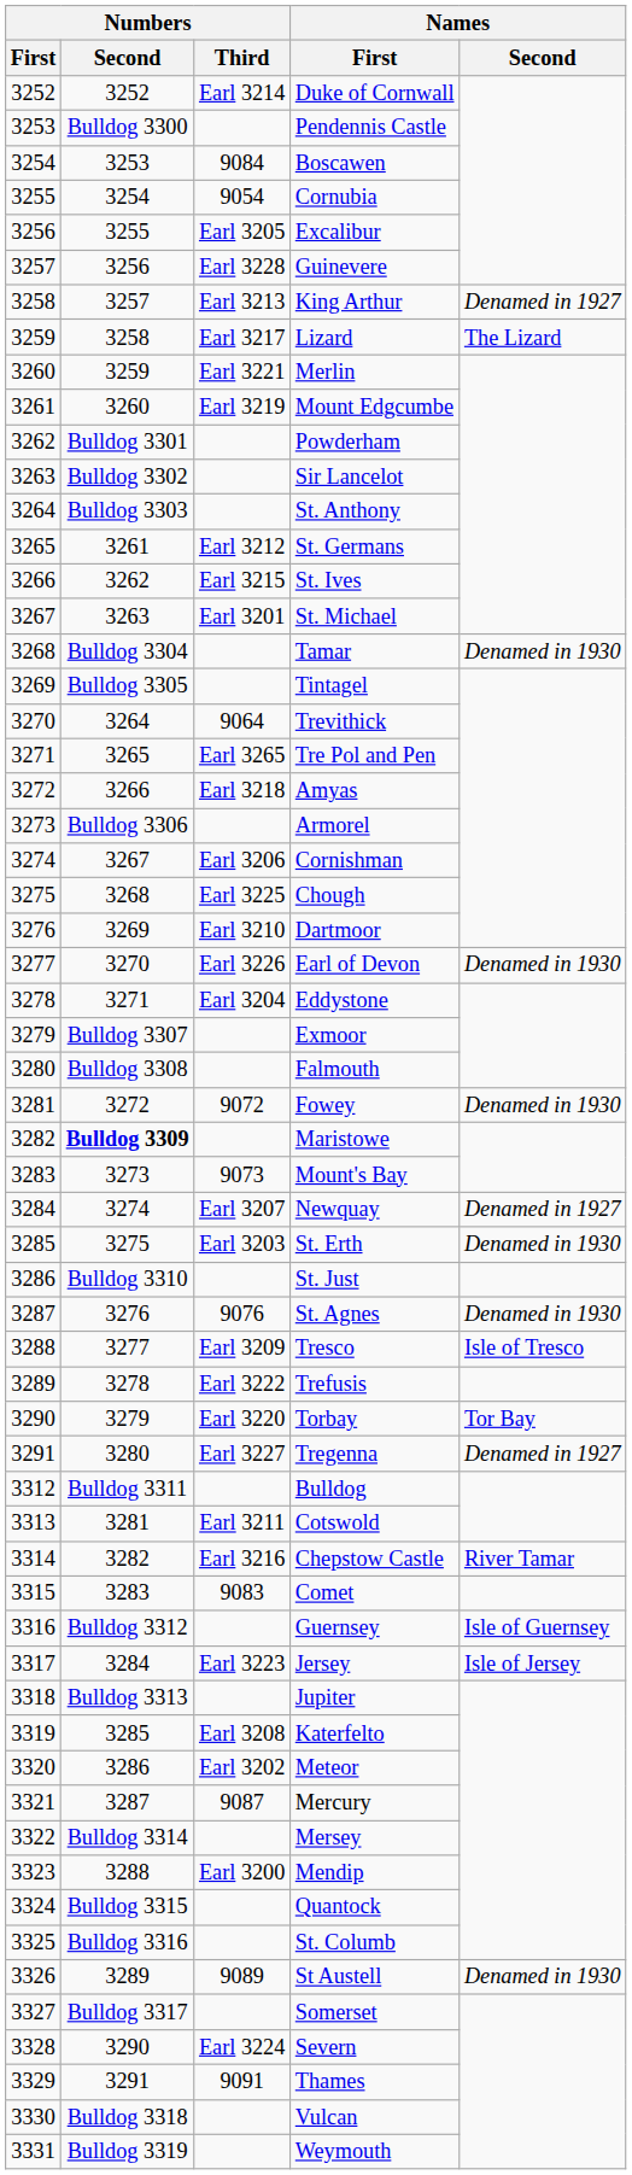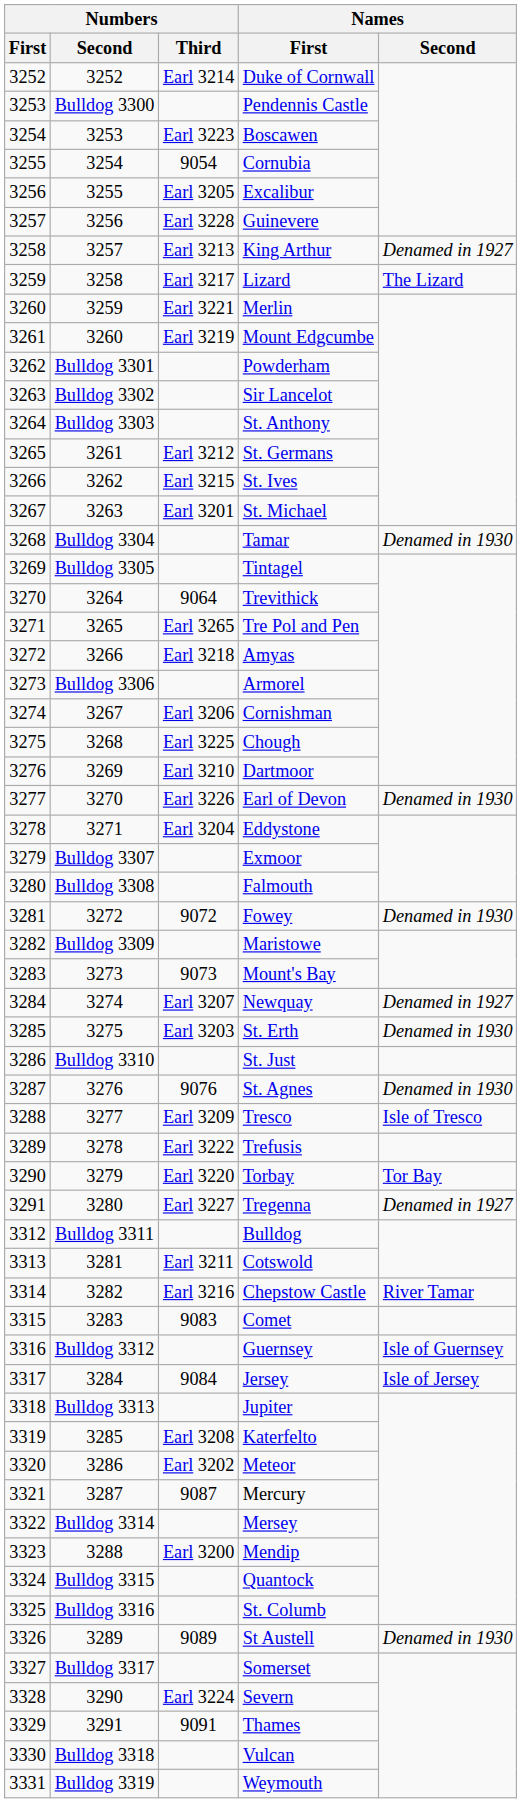 <table class=wikitable>
 <tr>
 <th colspan="3">Numbers</th>
 <th colspan=2>Names</th>
 </tr>
 <tr>
 <th>First</th>
 <th>Second</th>
 <th>Third</th>
 <th>First</th>
 <th>Second</th>
 </tr>
 <tr>
 <td align=center>3252</td>
 <td align=center>3252</td>
 <td align=center><a href='#'>Earl</a> 3214</td>
 <td><a href='#'>Duke of Cornwall</a></td>
 </tr>
 <tr>
 <td align=center>3253</td>
 <td align=center><a href='#'>Bulldog</a> 3300</td>
 <td></td>
 <td><a href='#'>Pendennis Castle</a></td>
 </tr>
 <tr>
 <td align=center>3254</td>
 <td align=center>3253</td>
-<td align=center>9084</td>
+<td align=center><a href='#'>Earl</a> 3223</td>
 <td><a href='#'>Boscawen</a></td>
 </tr>
 <tr>
 <td align=center>3255</td>
 <td align=center>3254</td>
 <td align=center>9054</td>
 <td><a href='#'>Cornubia</a></td>
 </tr>
 <tr>
 <td align=center>3256</td>
 <td align=center>3255</td>
 <td align=center><a href='#'>Earl</a> 3205</td>
 <td><a href='#'>Excalibur</a></td>
 </tr>
 <tr>
 <td align=center>3257</td>
 <td align=center>3256</td>
 <td align=center><a href='#'>Earl</a> 3228</td>
 <td><a href='#'>Guinevere</a></td>
 </tr>
 <tr>
 <td align=center>3258</td>
 <td align=center>3257</td>
 <td align=center><a href='#'>Earl</a> 3213</td>
 <td><a href='#'>King Arthur</a></td>
 <td><em>Denamed in 1927</em></td>
 </tr>
 <tr>
 <td align=center>3259</td>
 <td align=center>3258</td>
 <td align=center><a href='#'>Earl</a> 3217</td>
 <td><a href='#'>Lizard</a></td>
 <td><a href='#'>The Lizard</a></td>
 </tr>
 <tr>
 <td align=center>3260</td>
 <td align=center>3259</td>
 <td align=center><a href='#'>Earl</a> 3221</td>
 <td><a href='#'>Merlin</a></td>
 </tr>
 <tr>
 <td align=center>3261</td>
 <td align=center>3260</td>
 <td align=center><a href='#'>Earl</a> 3219</td>
 <td><a href='#'>Mount Edgcumbe</a></td>
 </tr>
 <tr>
 <td align=center>3262</td>
 <td align=center><a href='#'>Bulldog</a> 3301</td>
 <td></td>
 <td><a href='#'>Powderham</a></td>
 </tr>
 <tr>
 <td align=center>3263</td>
 <td align=center><a href='#'>Bulldog</a> 3302</td>
 <td></td>
 <td><a href='#'>Sir Lancelot</a></td>
 </tr>
 <tr>
 <td align=center>3264</td>
 <td align=center><a href='#'>Bulldog</a> 3303</td>
 <td></td>
 <td><a href='#'>St. Anthony</a></td>
 </tr>
 <tr>
 <td align=center>3265</td>
 <td align=center>3261</td>
 <td align=center><a href='#'>Earl</a> 3212</td>
 <td><a href='#'>St. Germans</a></td>
 </tr>
 <tr>
 <td align=center>3266</td>
 <td align=center>3262</td>
 <td align=center><a href='#'>Earl</a> 3215</td>
 <td><a href='#'>St. Ives</a></td>
 </tr>
 <tr>
 <td align=center>3267</td>
 <td align=center>3263</td>
 <td align=center><a href='#'>Earl</a> 3201</td>
 <td><a href='#'>St. Michael</a></td>
 </tr>
 <tr>
 <td align=center>3268</td>
 <td align=center><a href='#'>Bulldog</a> 3304</td>
 <td></td>
 <td><a href='#'>Tamar</a></td>
 <td><em>Denamed in 1930</em></td>
 </tr>
 <tr>
 <td align=center>3269</td>
 <td align=center><a href='#'>Bulldog</a> 3305</td>
 <td></td>
 <td><a href='#'>Tintagel</a></td>
 </tr>
 <tr>
 <td align=center>3270</td>
 <td align=center>3264</td>
 <td align=center>9064</td>
 <td><a href='#'>Trevithick</a></td>
 </tr>
 <tr>
 <td align=center>3271</td>
 <td align=center>3265</td>
 <td align=center><a href='#'>Earl</a> 3265</td>
 <td><a href='#'>Tre Pol and Pen</a></td>
 </tr>
 <tr>
 <td align=center>3272</td>
 <td align=center>3266</td>
 <td align=center><a href='#'>Earl</a> 3218</td>
 <td><a href='#'>Amyas</a></td>
 </tr>
 <tr>
 <td align=center>3273</td>
 <td align=center><a href='#'>Bulldog</a> 3306</td>
 <td></td>
 <td><a href='#'>Armorel</a></td>
 </tr>
 <tr>
 <td align=center>3274</td>
 <td align=center>3267</td>
 <td align=center><a href='#'>Earl</a> 3206</td>
 <td><a href='#'>Cornishman</a></td>
 </tr>
 <tr>
 <td align=center>3275</td>
 <td align=center>3268</td>
 <td align=center><a href='#'>Earl</a> 3225</td>
 <td><a href='#'>Chough</a></td>
 </tr>
 <tr>
 <td align=center>3276</td>
 <td align=center>3269</td>
 <td align=center><a href='#'>Earl</a> 3210</td>
 <td><a href='#'>Dartmoor</a></td>
 </tr>
 <tr>
 <td align=center>3277</td>
 <td align=center>3270</td>
 <td align=center><a href='#'>Earl</a> 3226</td>
 <td><a href='#'>Earl of Devon</a></td>
 <td><em>Denamed in 1930</em></td>
 </tr>
 <tr>
 <td align=center>3278</td>
 <td align=center>3271</td>
 <td align=center><a href='#'>Earl</a> 3204</td>
 <td><a href='#'>Eddystone</a></td>
 </tr>
 <tr>
 <td align=center>3279</td>
 <td align=center><a href='#'>Bulldog</a> 3307</td>
 <td></td>
 <td><a href='#'>Exmoor</a></td>
 </tr>
 <tr>
 <td align=center>3280</td>
 <td align=center><a href='#'>Bulldog</a> 3308</td>
 <td></td>
 <td><a href='#'>Falmouth</a></td>
 </tr>
 <tr>
 <td align=center>3281</td>
 <td align=center>3272</td>
 <td align=center>9072</td>
 <td><a href='#'>Fowey</a></td>
 <td><em>Denamed in 1930</em></td>
 </tr>
 <tr>
 <td align=center>3282</td>
-<td align=center><strong><a href='#'>Bulldog</a> 3309</strong></td>
+<td align=center><a href='#'>Bulldog</a> 3309</td>
 <td></td>
 <td><a href='#'>Maristowe</a></td>
 </tr>
 <tr>
 <td align=center>3283</td>
 <td align=center>3273</td>
 <td align=center>9073</td>
 <td><a href='#'>Mount's Bay</a></td>
 </tr>
 <tr>
 <td align=center>3284</td>
 <td align=center>3274</td>
 <td align=center><a href='#'>Earl</a> 3207</td>
 <td><a href='#'>Newquay</a></td>
 <td><em>Denamed in 1927</em></td>
 </tr>
 <tr>
 <td align=center>3285</td>
 <td align=center>3275</td>
 <td align=center><a href='#'>Earl</a> 3203</td>
 <td><a href='#'>St. Erth</a></td>
 <td><em>Denamed in 1930</em></td>
 </tr>
 <tr>
 <td align=center>3286</td>
 <td align=center><a href='#'>Bulldog</a> 3310</td>
 <td></td>
 <td><a href='#'>St. Just</a></td>
 </tr>
 <tr>
 <td align=center>3287</td>
 <td align=center>3276</td>
 <td align=center>9076</td>
 <td><a href='#'>St. Agnes</a></td>
 <td><em>Denamed in 1930</em></td>
 </tr>
 <tr>
 <td align=center>3288</td>
 <td align=center>3277</td>
 <td align=center><a href='#'>Earl</a> 3209</td>
 <td><a href='#'>Tresco</a></td>
 <td><a href='#'>Isle of Tresco</a></td>
 </tr>
 <tr>
 <td align=center>3289</td>
 <td align=center>3278</td>
 <td align=center><a href='#'>Earl</a> 3222</td>
 <td><a href='#'>Trefusis</a></td>
 </tr>
 <tr>
 <td align=center>3290</td>
 <td align=center>3279</td>
 <td align=center><a href='#'>Earl</a> 3220</td>
 <td><a href='#'>Torbay</a></td>
 <td><a href='#'>Tor Bay</a></td>
 </tr>
 <tr>
 <td align=center>3291</td>
 <td align=center>3280</td>
 <td align=center><a href='#'>Earl</a> 3227</td>
 <td><a href='#'>Tregenna</a></td>
 <td><em>Denamed in 1927</em></td>
 </tr>
 <tr>
 <td align=center>3312</td>
 <td align=center><a href='#'>Bulldog</a> 3311</td>
 <td></td>
 <td><a href='#'>Bulldog</a></td>
 </tr>
 <tr>
 <td align=center>3313</td>
 <td align=center>3281</td>
 <td align=center><a href='#'>Earl</a> 3211</td>
 <td><a href='#'>Cotswold</a></td>
 </tr>
 <tr>
 <td align=center>3314</td>
 <td align=center>3282</td>
 <td align=center><a href='#'>Earl</a> 3216</td>
 <td><a href='#'>Chepstow Castle</a></td>
 <td><a href='#'>River Tamar</a></td>
 </tr>
 <tr>
 <td align=center>3315</td>
 <td align=center>3283</td>
 <td align=center>9083</td>
 <td><a href='#'>Comet</a></td>
 </tr>
 <tr>
 <td align=center>3316</td>
 <td align=center><a href='#'>Bulldog</a> 3312</td>
 <td></td>
 <td><a href='#'>Guernsey</a></td>
 <td><a href='#'>Isle of Guernsey</a></td>
 </tr>
 <tr>
 <td align=center>3317</td>
 <td align=center>3284</td>
-<td align=center><a href='#'>Earl</a> 3223</td>
+<td align=center>9084</td>
 <td><a href='#'>Jersey</a></td>
 <td><a href='#'>Isle of Jersey</a></td>
 </tr>
 <tr>
 <td align=center>3318</td>
 <td align=center><a href='#'>Bulldog</a> 3313</td>
 <td></td>
 <td><a href='#'>Jupiter</a></td>
 </tr>
 <tr>
 <td align=center>3319</td>
 <td align=center>3285</td>
 <td align=center><a href='#'>Earl</a> 3208</td>
 <td><a href='#'>Katerfelto</a></td>
 </tr>
 <tr>
 <td align=center>3320</td>
 <td align=center>3286</td>
 <td align=center><a href='#'>Earl</a> 3202</td>
 <td><a href='#'>Meteor</a></td>
 </tr>
 <tr>
 <td align=center>3321</td>
 <td align=center>3287</td>
 <td align=center>9087</td>
 <td>Mercury</td>
 </tr>
 <tr>
 <td align=center>3322</td>
 <td align=center><a href='#'>Bulldog</a> 3314</td>
 <td></td>
 <td><a href='#'>Mersey</a></td>
 </tr>
 <tr>
 <td align=center>3323</td>
 <td align=center>3288</td>
 <td align=center><a href='#'>Earl</a> 3200</td>
 <td><a href='#'>Mendip</a></td>
 </tr>
 <tr>
 <td align=center>3324</td>
 <td align=center><a href='#'>Bulldog</a> 3315</td>
 <td></td>
 <td><a href='#'>Quantock</a></td>
 </tr>
 <tr>
 <td align=center>3325</td>
 <td align=center><a href='#'>Bulldog</a> 3316</td>
 <td></td>
 <td><a href='#'>St. Columb</a></td>
 </tr>
 <tr>
 <td align=center>3326</td>
 <td align=center>3289</td>
 <td align=center>9089</td>
 <td><a href='#'>St Austell</a></td>
 <td><em>Denamed in 1930</em></td>
 </tr>
 <tr>
 <td align=center>3327</td>
 <td align=center><a href='#'>Bulldog</a> 3317</td>
 <td></td>
 <td><a href='#'>Somerset</a></td>
 </tr>
 <tr>
 <td align=center>3328</td>
 <td align=center>3290</td>
 <td align=center><a href='#'>Earl</a> 3224</td>
 <td><a href='#'>Severn</a></td>
 </tr>
 <tr>
 <td align=center>3329</td>
 <td align=center>3291</td>
 <td align=center>9091</td>
 <td><a href='#'>Thames</a></td>
 </tr>
 <tr>
 <td align=center>3330</td>
 <td align=center><a href='#'>Bulldog</a> 3318</td>
 <td></td>
 <td><a href='#'>Vulcan</a></td>
 </tr>
 <tr>
 <td align=center>3331</td>
 <td align=center><a href='#'>Bulldog</a> 3319</td>
 <td></td>
 <td><a href='#'>Weymouth</a></td>
 </tr>
 </table>
